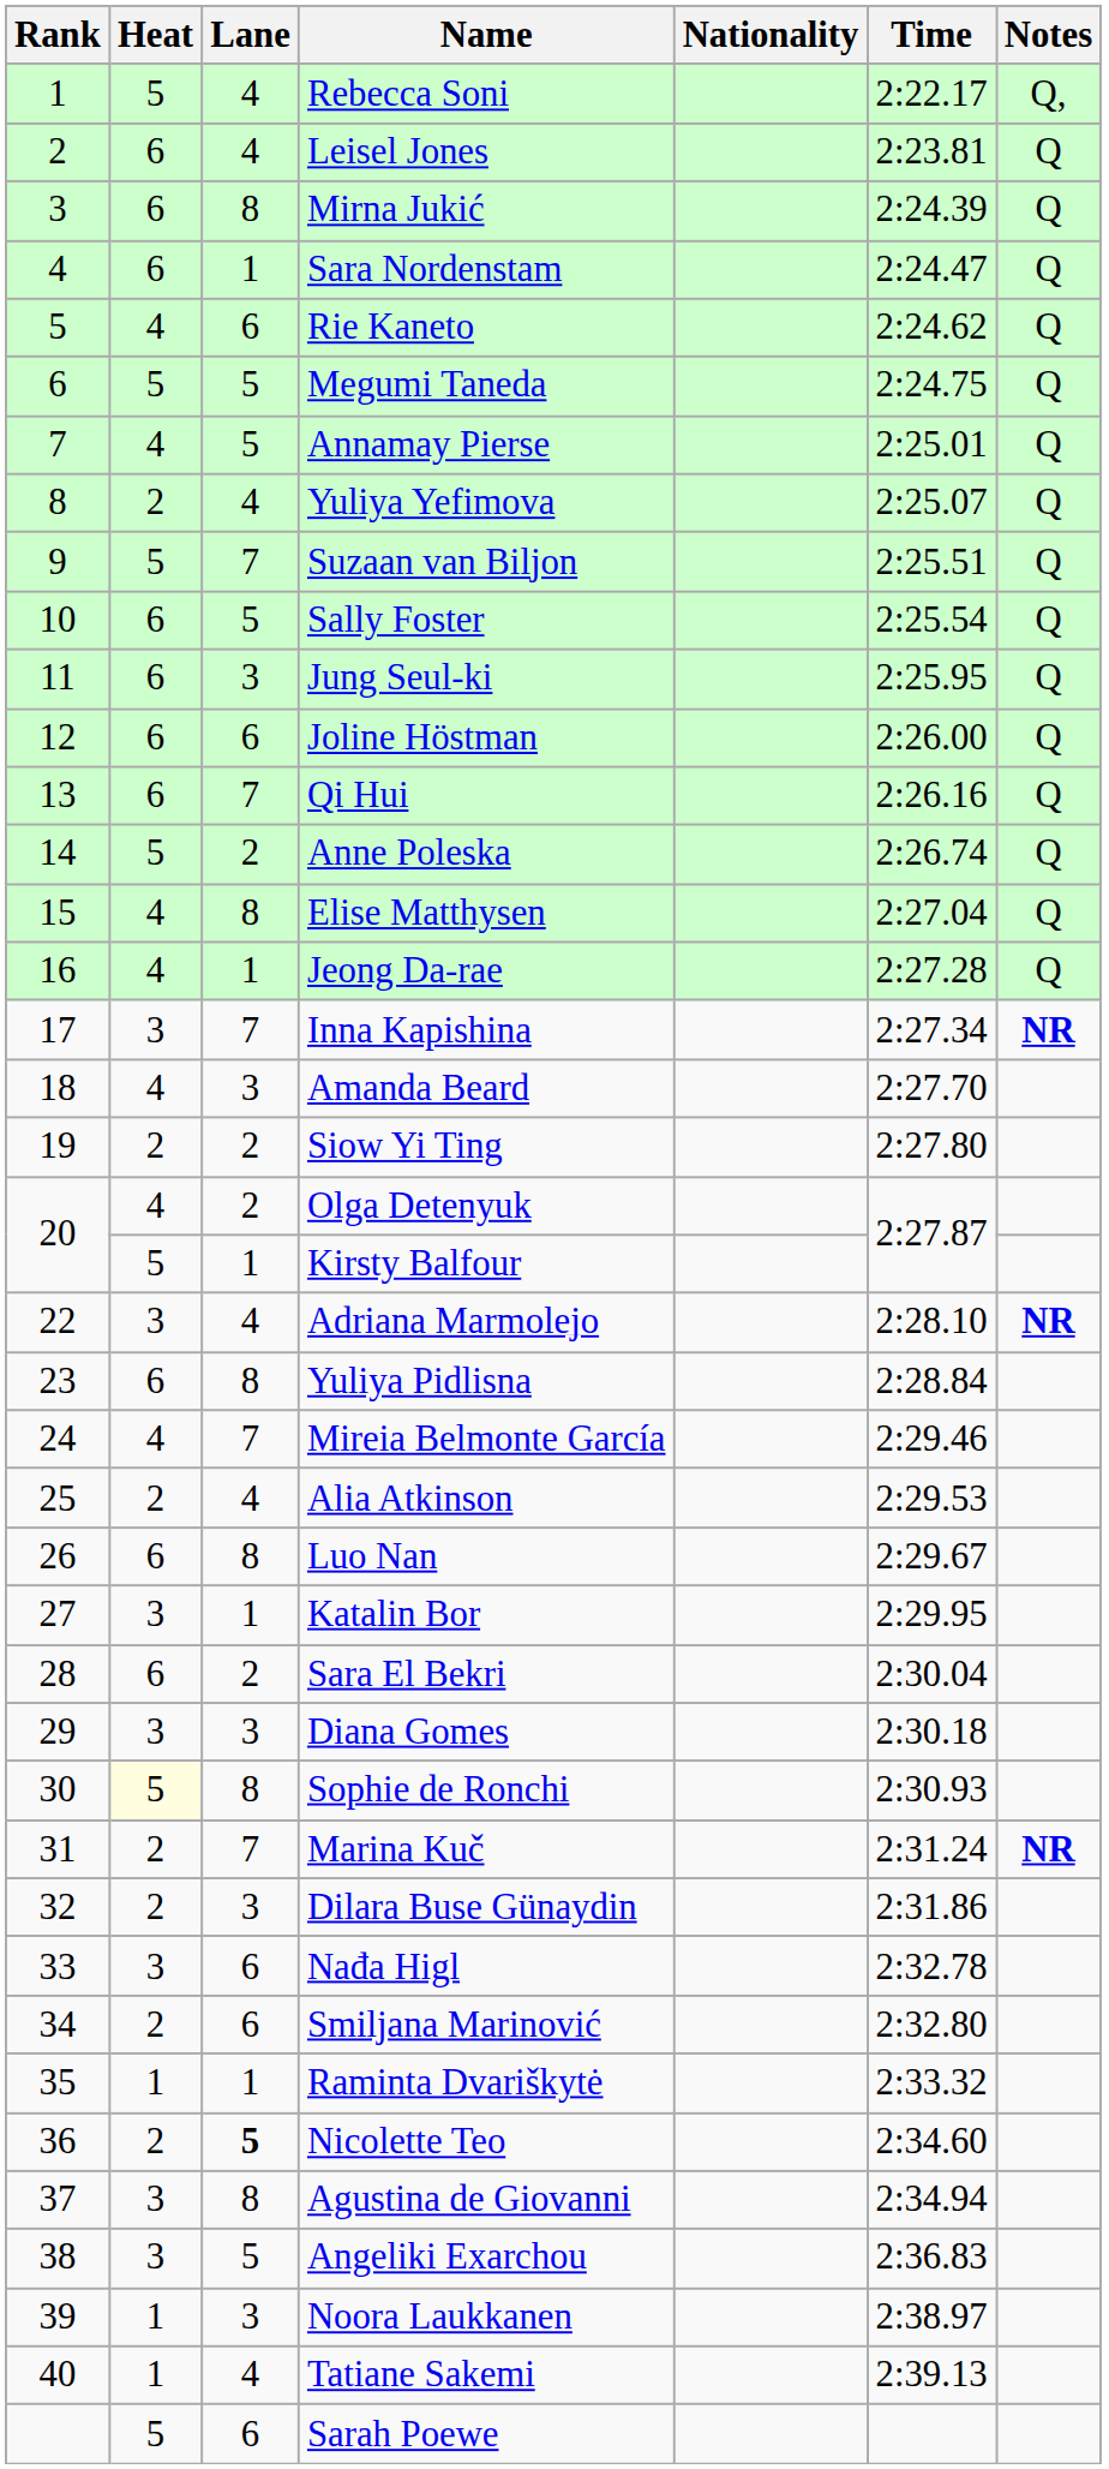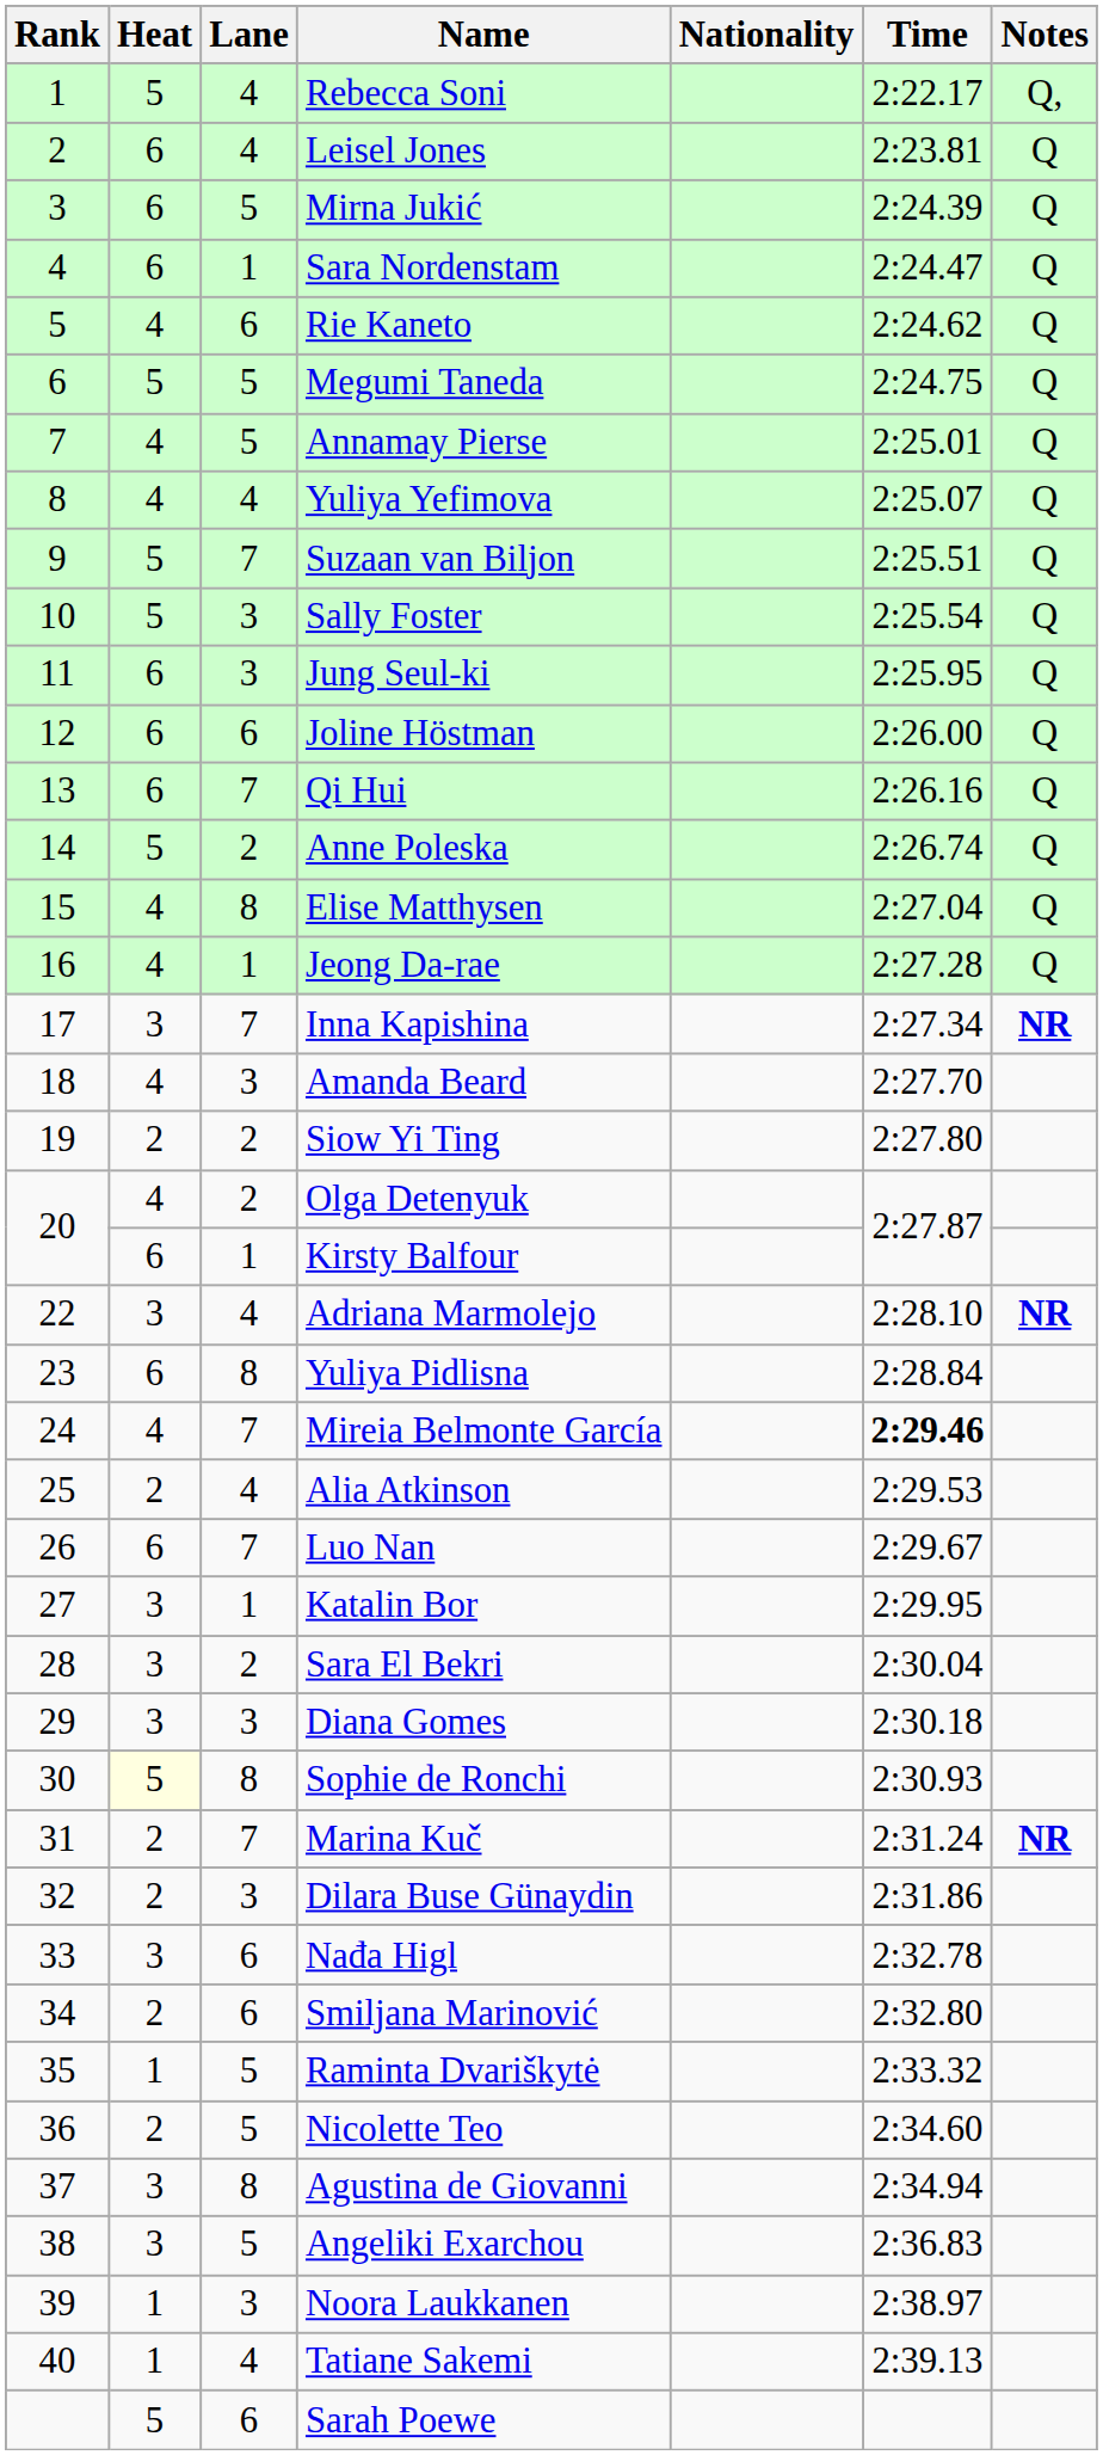 <table class="wikitable sortable" style="text-align:center">
 <tr>
 <th>Rank</th>
 <th>Heat</th>
 <th>Lane</th>
 <th>Name</th>
 <th>Nationality</th>
 <th>Time</th>
 <th>Notes</th>
 </tr>
 <tr bgcolor=ccffcc>
 <td>1</td>
 <td>5</td>
 <td>4</td>
 <td align=left><a href='#'>Rebecca Soni</a></td>
 <td align=left></td>
 <td>2:22.17</td>
 <td>Q, </td>
 </tr>
 <tr bgcolor=ccffcc>
 <td>2</td>
 <td>6</td>
 <td>4</td>
 <td align=left><a href='#'>Leisel Jones</a></td>
 <td align=left></td>
 <td>2:23.81</td>
 <td>Q</td>
 </tr>
 <tr bgcolor=ccffcc>
 <td>3</td>
 <td>6</td>
-<td>8</td>
+<td>5</td>
 <td align=left><a href='#'>Mirna Jukić</a></td>
 <td align=left></td>
 <td>2:24.39</td>
 <td>Q</td>
 </tr>
 <tr bgcolor=ccffcc>
 <td>4</td>
 <td>6</td>
 <td>1</td>
 <td align=left><a href='#'>Sara Nordenstam</a></td>
 <td align=left></td>
 <td>2:24.47</td>
 <td>Q</td>
 </tr>
 <tr bgcolor=ccffcc>
 <td>5</td>
 <td>4</td>
 <td>6</td>
 <td align=left><a href='#'>Rie Kaneto</a></td>
 <td align=left></td>
 <td>2:24.62</td>
 <td>Q</td>
 </tr>
 <tr bgcolor=ccffcc>
 <td>6</td>
 <td>5</td>
 <td>5</td>
 <td align=left><a href='#'>Megumi Taneda</a></td>
 <td align=left></td>
 <td>2:24.75</td>
 <td>Q</td>
 </tr>
 <tr bgcolor=ccffcc>
 <td>7</td>
 <td>4</td>
 <td>5</td>
 <td align=left><a href='#'>Annamay Pierse</a></td>
 <td align=left></td>
 <td>2:25.01</td>
 <td>Q</td>
 </tr>
 <tr bgcolor=ccffcc>
 <td>8</td>
-<td>2</td>
+<td>4</td>
 <td>4</td>
 <td align=left><a href='#'>Yuliya Yefimova</a></td>
 <td align=left></td>
 <td>2:25.07</td>
 <td>Q</td>
 </tr>
 <tr bgcolor=ccffcc>
 <td>9</td>
 <td>5</td>
 <td>7</td>
 <td align=left><a href='#'>Suzaan van Biljon</a></td>
 <td align=left></td>
 <td>2:25.51</td>
 <td>Q</td>
 </tr>
 <tr bgcolor=ccffcc>
 <td>10</td>
-<td>6</td>
 <td>5</td>
+<td>3</td>
 <td align=left><a href='#'>Sally Foster</a></td>
 <td align=left></td>
 <td>2:25.54</td>
 <td>Q</td>
 </tr>
 <tr bgcolor=ccffcc>
 <td>11</td>
 <td>6</td>
 <td>3</td>
 <td align=left><a href='#'>Jung Seul-ki</a></td>
 <td align=left></td>
 <td>2:25.95</td>
 <td>Q</td>
 </tr>
 <tr bgcolor=ccffcc>
 <td>12</td>
 <td>6</td>
 <td>6</td>
 <td align=left><a href='#'>Joline Höstman</a></td>
 <td align=left></td>
 <td>2:26.00</td>
 <td>Q</td>
 </tr>
 <tr bgcolor=ccffcc>
 <td>13</td>
 <td>6</td>
 <td>7</td>
 <td align=left><a href='#'>Qi Hui</a></td>
 <td align=left></td>
 <td>2:26.16</td>
 <td>Q</td>
 </tr>
 <tr bgcolor=ccffcc>
 <td>14</td>
 <td>5</td>
 <td>2</td>
 <td align=left><a href='#'>Anne Poleska</a></td>
 <td align=left></td>
 <td>2:26.74</td>
 <td>Q</td>
 </tr>
 <tr bgcolor=ccffcc>
 <td>15</td>
 <td>4</td>
 <td>8</td>
 <td align=left><a href='#'>Elise Matthysen</a></td>
 <td align=left></td>
 <td>2:27.04</td>
 <td>Q</td>
 </tr>
 <tr bgcolor=ccffcc>
 <td>16</td>
 <td>4</td>
 <td>1</td>
 <td align=left><a href='#'>Jeong Da-rae</a></td>
 <td align=left></td>
 <td>2:27.28</td>
 <td>Q</td>
 </tr>
 <tr>
 <td>17</td>
 <td>3</td>
 <td>7</td>
 <td align=left><a href='#'>Inna Kapishina</a></td>
 <td align=left></td>
 <td>2:27.34</td>
 <td><strong><a href='#'>NR</a></strong></td>
 </tr>
 <tr>
 <td>18</td>
 <td>4</td>
 <td>3</td>
 <td align=left><a href='#'>Amanda Beard</a></td>
 <td align=left></td>
 <td>2:27.70</td>
 <td></td>
 </tr>
 <tr>
 <td>19</td>
 <td>2</td>
 <td>2</td>
 <td align=left><a href='#'>Siow Yi Ting</a></td>
 <td align=left></td>
 <td>2:27.80</td>
 <td></td>
 </tr>
 <tr>
 <td rowspan=2>20</td>
 <td>4</td>
 <td>2</td>
 <td align=left><a href='#'>Olga Detenyuk</a></td>
 <td align=left></td>
 <td rowspan=2>2:27.87</td>
 <td></td>
 </tr>
 <tr>
-<td>5</td>
+<td>6</td>
 <td>1</td>
 <td align=left><a href='#'>Kirsty Balfour</a></td>
 <td align=left></td>
 <td></td>
 </tr>
 <tr>
 <td>22</td>
 <td>3</td>
 <td>4</td>
 <td align=left><a href='#'>Adriana Marmolejo</a></td>
 <td align=left></td>
 <td>2:28.10</td>
 <td><strong><a href='#'>NR</a></strong></td>
 </tr>
 <tr>
 <td>23</td>
 <td>6</td>
 <td>8</td>
 <td align=left><a href='#'>Yuliya Pidlisna</a></td>
 <td align=left></td>
 <td>2:28.84</td>
 <td></td>
 </tr>
 <tr>
 <td>24</td>
 <td>4</td>
 <td>7</td>
 <td align=left><a href='#'>Mireia Belmonte García</a></td>
 <td align=left></td>
-<td>2:29.46</td>
+<td><strong>2:29.46</strong></td>
 <td></td>
 </tr>
 <tr>
 <td>25</td>
 <td>2</td>
 <td>4</td>
 <td align=left><a href='#'>Alia Atkinson</a></td>
 <td align=left></td>
 <td>2:29.53</td>
 <td></td>
 </tr>
 <tr>
 <td>26</td>
 <td>6</td>
-<td>8</td>
+<td>7</td>
 <td align=left><a href='#'>Luo Nan</a></td>
 <td align=left></td>
 <td>2:29.67</td>
 <td></td>
 </tr>
 <tr>
 <td>27</td>
 <td>3</td>
 <td>1</td>
 <td align=left><a href='#'>Katalin Bor</a></td>
 <td align=left></td>
 <td>2:29.95</td>
 <td></td>
 </tr>
 <tr>
 <td>28</td>
-<td>6</td>
+<td>3</td>
 <td>2</td>
 <td align=left><a href='#'>Sara El Bekri</a></td>
 <td align=left></td>
 <td>2:30.04</td>
 <td></td>
 </tr>
 <tr>
 <td>29</td>
 <td>3</td>
 <td>3</td>
 <td align=left><a href='#'>Diana Gomes</a></td>
 <td align=left></td>
 <td>2:30.18</td>
 <td></td>
 </tr>
 <tr>
 <td>30</td>
 <td style="background: lightyellow;">5</td>
 <td>8</td>
 <td align=left><a href='#'>Sophie de Ronchi</a></td>
 <td align=left></td>
 <td>2:30.93</td>
 <td></td>
 </tr>
 <tr>
 <td>31</td>
 <td>2</td>
 <td>7</td>
 <td align=left><a href='#'>Marina Kuč</a></td>
 <td align=left></td>
 <td>2:31.24</td>
 <td><strong><a href='#'>NR</a></strong></td>
 </tr>
 <tr>
 <td>32</td>
 <td>2</td>
 <td>3</td>
 <td align=left><a href='#'>Dilara Buse Günaydin</a></td>
 <td align=left></td>
 <td>2:31.86</td>
 <td></td>
 </tr>
 <tr>
 <td>33</td>
 <td>3</td>
 <td>6</td>
 <td align=left><a href='#'>Nađa Higl</a></td>
 <td align=left></td>
 <td>2:32.78</td>
 <td></td>
 </tr>
 <tr>
 <td>34</td>
 <td>2</td>
 <td>6</td>
 <td align=left><a href='#'>Smiljana Marinović</a></td>
 <td align=left></td>
 <td>2:32.80</td>
 <td></td>
 </tr>
 <tr>
 <td>35</td>
 <td>1</td>
-<td>1</td>
+<td>5</td>
 <td align=left><a href='#'>Raminta Dvariškytė</a></td>
 <td align=left></td>
 <td>2:33.32</td>
 <td></td>
 </tr>
 <tr>
 <td>36</td>
 <td>2</td>
-<td><strong>5</strong></td>
+<td>5</td>
 <td align=left><a href='#'>Nicolette Teo</a></td>
 <td align=left></td>
 <td>2:34.60</td>
 <td></td>
 </tr>
 <tr>
 <td>37</td>
 <td>3</td>
 <td>8</td>
 <td align=left><a href='#'>Agustina de Giovanni</a></td>
 <td align=left></td>
 <td>2:34.94</td>
 <td></td>
 </tr>
 <tr>
 <td>38</td>
 <td>3</td>
 <td>5</td>
 <td align=left><a href='#'>Angeliki Exarchou</a></td>
 <td align=left></td>
 <td>2:36.83</td>
 <td></td>
 </tr>
 <tr>
 <td>39</td>
 <td>1</td>
 <td>3</td>
 <td align=left><a href='#'>Noora Laukkanen</a></td>
 <td align=left></td>
 <td>2:38.97</td>
 <td></td>
 </tr>
 <tr>
 <td>40</td>
 <td>1</td>
 <td>4</td>
 <td align=left><a href='#'>Tatiane Sakemi</a></td>
 <td align=left></td>
 <td>2:39.13</td>
 <td></td>
 </tr>
 <tr>
 <td></td>
 <td>5</td>
 <td>6</td>
 <td align=left><a href='#'>Sarah Poewe</a></td>
 <td align=left></td>
 <td></td>
 <td></td>
 </tr>
 </table>
